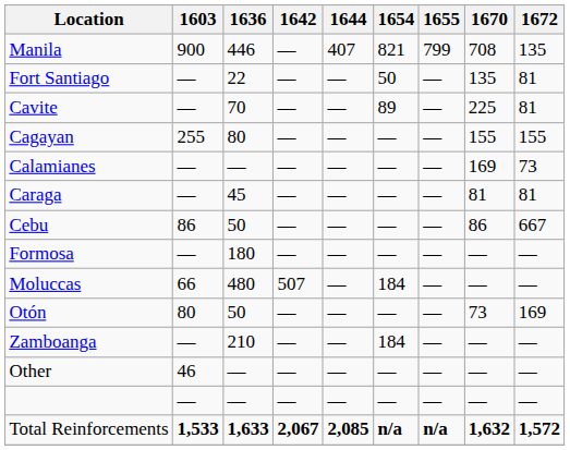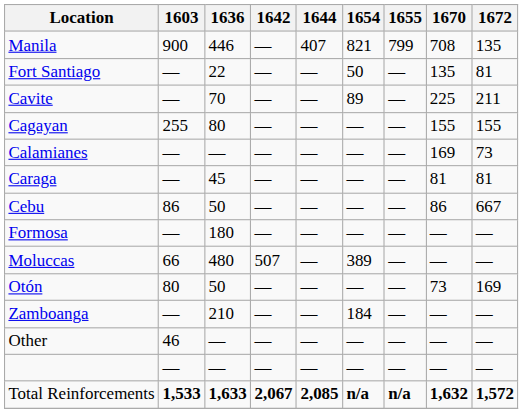 <table class="wikitable">
 <tr>
 <th><strong>Location</strong></th>
 <th>1603</th>
 <th>1636</th>
 <th>1642</th>
 <th>1644</th>
 <th>1654</th>
 <th>1655</th>
 <th>1670</th>
 <th>1672</th>
 </tr>
 <tr>
 <td><a href='#'>Manila</a></td>
 <td>900</td>
 <td>446</td>
 <td>—</td>
 <td>407</td>
 <td>821</td>
 <td>799</td>
 <td>708</td>
 <td>135</td>
 </tr>
 <tr>
 <td><a href='#'>Fort Santiago</a></td>
 <td>—</td>
 <td>22</td>
 <td>—</td>
 <td>—</td>
 <td>50</td>
 <td>—</td>
 <td>135</td>
 <td>81</td>
 </tr>
 <tr>
 <td><a href='#'>Cavite</a></td>
 <td>—</td>
 <td>70</td>
 <td>—</td>
 <td>—</td>
 <td>89</td>
 <td>—</td>
 <td>225</td>
-<td>81</td>
+<td>211</td>
 </tr>
 <tr>
 <td><a href='#'>Cagayan</a></td>
 <td>255</td>
 <td>80</td>
 <td>—</td>
 <td>—</td>
 <td>—</td>
 <td>—</td>
 <td>155</td>
 <td>155</td>
 </tr>
 <tr>
 <td><a href='#'>Calamianes</a></td>
 <td>—</td>
 <td>—</td>
 <td>—</td>
 <td>—</td>
 <td>—</td>
 <td>—</td>
 <td>169</td>
 <td>73</td>
 </tr>
 <tr>
 <td><a href='#'>Caraga</a></td>
 <td>—</td>
 <td>45</td>
 <td>—</td>
 <td>—</td>
 <td>—</td>
 <td>—</td>
 <td>81</td>
 <td>81</td>
 </tr>
 <tr>
 <td><a href='#'>Cebu</a></td>
 <td>86</td>
 <td>50</td>
 <td>—</td>
 <td>—</td>
 <td>—</td>
 <td>—</td>
 <td>86</td>
 <td>667</td>
 </tr>
 <tr>
 <td><a href='#'>Formosa</a></td>
 <td>—</td>
 <td>180</td>
 <td>—</td>
 <td>—</td>
 <td>—</td>
 <td>—</td>
 <td>—</td>
 <td>—</td>
 </tr>
 <tr>
 <td><a href='#'>Moluccas</a></td>
 <td>66</td>
 <td>480</td>
 <td>507</td>
 <td>—</td>
-<td>184</td>
+<td>389</td>
 <td>—</td>
 <td>—</td>
 <td>—</td>
 </tr>
 <tr>
 <td><a href='#'>Otón</a></td>
 <td>80</td>
 <td>50</td>
 <td>—</td>
 <td>—</td>
 <td>—</td>
 <td>—</td>
 <td>73</td>
 <td>169</td>
 </tr>
 <tr>
 <td><a href='#'>Zamboanga</a></td>
 <td>—</td>
 <td>210</td>
 <td>—</td>
 <td>—</td>
 <td>184</td>
 <td>—</td>
 <td>—</td>
 <td>—</td>
 </tr>
 <tr>
 <td>Other</td>
 <td>46</td>
 <td>—</td>
 <td>—</td>
 <td>—</td>
 <td>—</td>
 <td>—</td>
 <td>—</td>
 <td>—</td>
 </tr>
 <tr>
 <td></td>
 <td>—</td>
 <td>—</td>
 <td>—</td>
 <td>—</td>
 <td>—</td>
 <td>—</td>
 <td>—</td>
 <td>—</td>
 </tr>
 <tr>
 <td>Total Reinforcements</td>
 <td><strong>1,533</strong></td>
 <td><strong>1,633</strong></td>
 <td><strong>2,067</strong></td>
 <td><strong>2,085</strong></td>
 <td><strong>n/a</strong></td>
 <td><strong>n/a</strong></td>
 <td><strong>1,632</strong></td>
 <td><strong>1,572</strong></td>
 </tr>
 <tr>
 </tr>
 </table>
